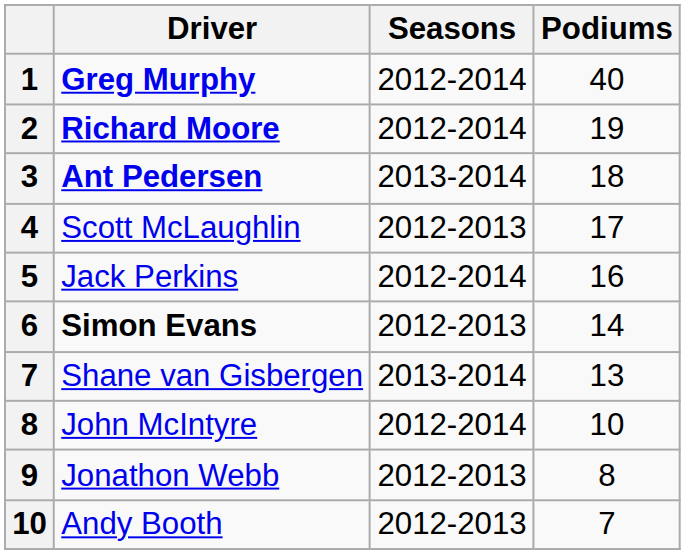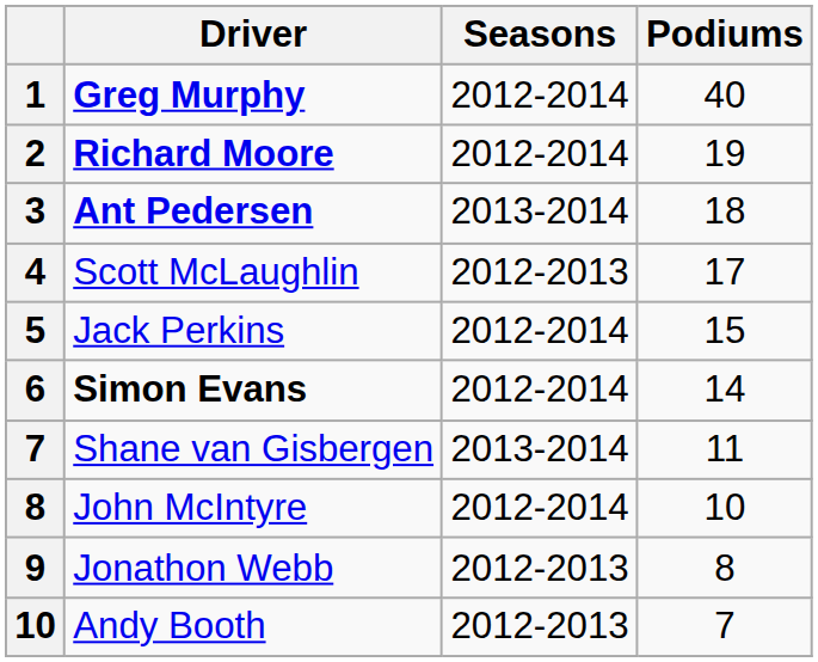 <table class="wikitable" style="text-align:center">
 <tr>
 <th></th>
 <th>Driver</th>
 <th>Seasons</th>
 <th>Podiums</th>
 </tr>
 <tr>
 <th>1</th>
 <td align=left> <strong><a href='#'>Greg Murphy</a></strong></td>
 <td>2012-2014</td>
 <td>40</td>
 </tr>
 <tr>
 <th>2</th>
 <td align=left> <strong><a href='#'>Richard Moore</a></strong></td>
 <td>2012-2014</td>
 <td>19</td>
 </tr>
 <tr>
 <th>3</th>
 <td align=left> <strong><a href='#'>Ant Pedersen</a></strong></td>
 <td>2013-2014</td>
 <td>18</td>
 </tr>
 <tr>
 <th>4</th>
 <td align=left> <a href='#'>Scott McLaughlin</a></td>
 <td>2012-2013</td>
 <td>17</td>
 </tr>
 <tr>
 <th>5</th>
 <td align=left> <a href='#'>Jack Perkins</a></td>
 <td>2012-2014</td>
-<td>16</td>
+<td>15</td>
 </tr>
 <tr>
 <th>6</th>
 <td align=left> <strong>Simon Evans</strong></td>
-<td>2012-2013</td>
+<td>2012-2014</td>
 <td>14</td>
 </tr>
 <tr>
 <th>7</th>
 <td align=left> <a href='#'>Shane van Gisbergen</a></td>
 <td>2013-2014</td>
-<td>13</td>
+<td>11</td>
 </tr>
 <tr>
 <th>8</th>
 <td align=left> <a href='#'>John McIntyre</a></td>
 <td>2012-2014</td>
 <td>10</td>
 </tr>
 <tr>
 <th>9</th>
 <td align=left> <a href='#'>Jonathon Webb</a></td>
 <td>2012-2013</td>
 <td>8</td>
 </tr>
 <tr>
 <th>10</th>
 <td align=left> <a href='#'>Andy Booth</a></td>
 <td>2012-2013</td>
 <td>7</td>
 </tr>
 </table>
